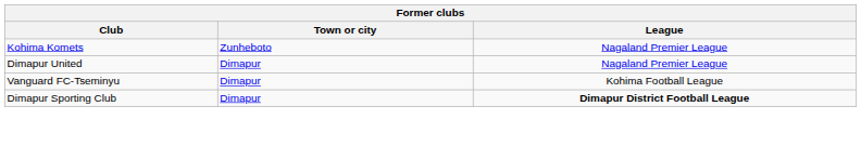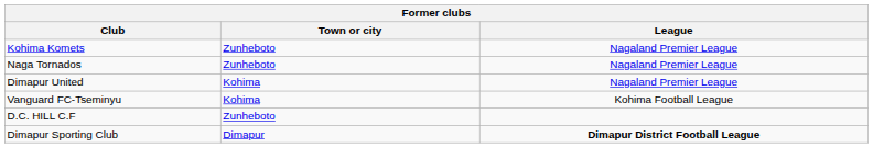 <table class="wikitable sortable" width="100%">
 <tr>
 <th colspan="3">Former clubs</th>
 </tr>
 <tr>
 <th !width="25%">Club</th>
 <th width="30%">Town or city</th>
 <th width="45%">League</th>
 </tr>
 <tr>
 <td><a href='#'>Kohima Komets</a></td>
 <td><a href='#'>Zunheboto</a></td>
 <td align="center"><a href='#'>Nagaland Premier League</a></td>
 </tr>
 <tr>
+<td>Naga Tornados</td>
+<td><a href='#'>Zunheboto</a></td>
+<td align="center"><a href='#'>Nagaland Premier League</a></td>
+</tr>
+<tr>
 <td>Dimapur United</td>
-<td><a href='#'>Dimapur</a></td>
+<td><a href='#'>Kohima</a></td>
 <td align="center"><a href='#'>Nagaland Premier League</a></td>
 </tr>
 <tr>
 <td>Vanguard FC-Tseminyu</td>
-<td><a href='#'>Dimapur</a></td>
+<td><a href='#'>Kohima</a></td>
 <td align="center">Kohima Football League</td>
+</tr>
+<tr>
+<td>D.C. HILL C.F</td>
+<td><a href='#'>Zunheboto</a></td>
+<td align   ="center"></td>
 </tr>
 <tr>
 <td>Dimapur Sporting Club</td>
 <td><a href='#'>Dimapur</a></td>
 <td align   ="center"><strong>Dimapur District Football League</strong></td>
 </tr>
 </table>
